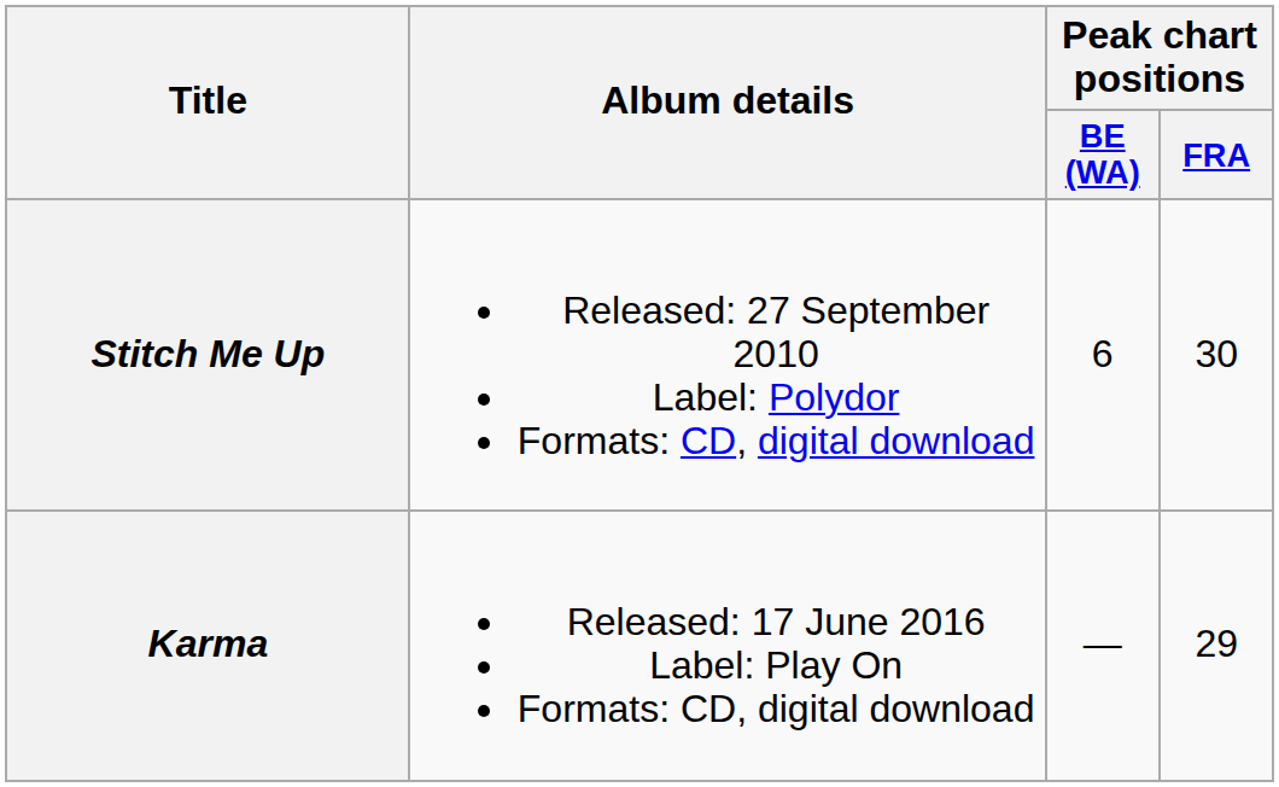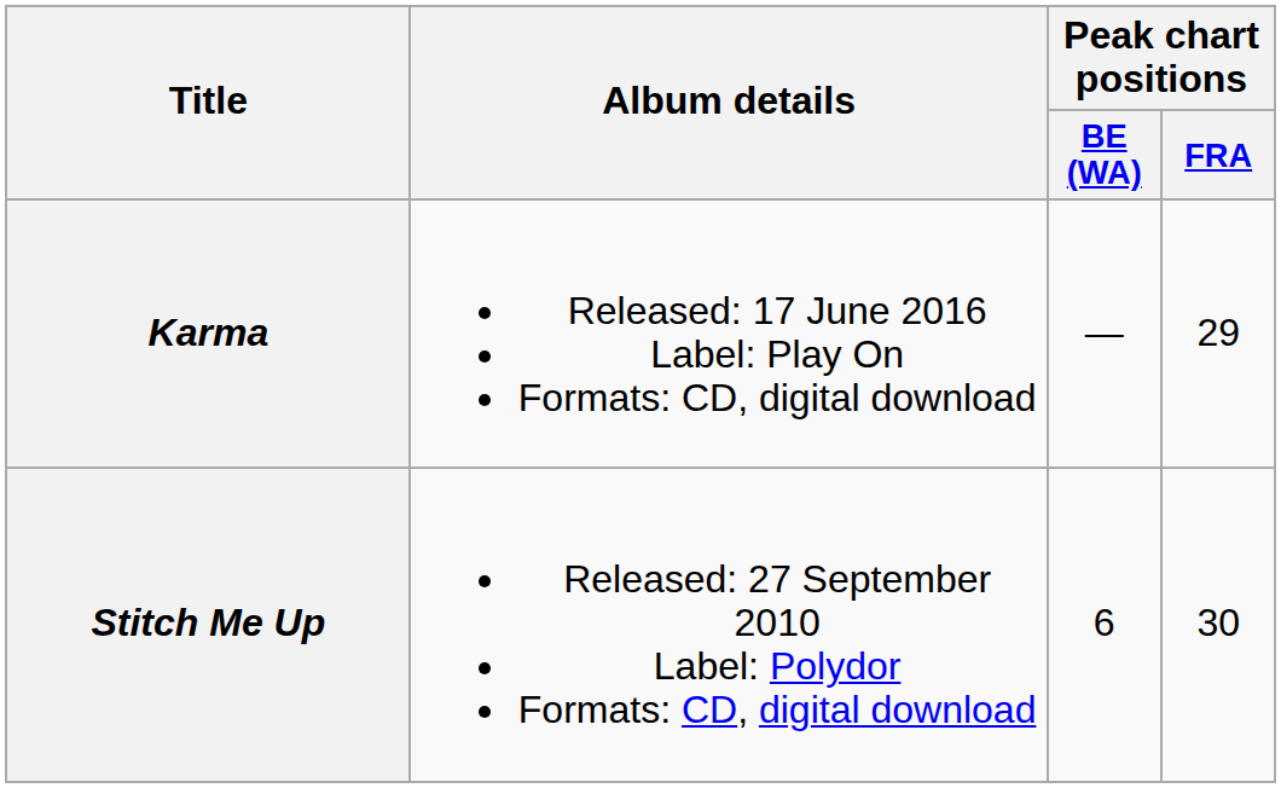 <table class="wikitable plainrowheaders" style="text-align:center;">
 <tr>
 <th scope="col" rowspan="2" style="width:10em;">Title</th>
 <th scope="col" rowspan="2" style="width:16em;">Album details</th>
 <th scope="col" colspan="2">Peak chart positions</th>
 </tr>
 <tr>
 <th scope="col" style="width:3em;font-size:85%;"><a href='#'>BE<br>(WA)</a><br></th>
 <th scope="col" style="width:3em;font-size:85%;"><a href='#'>FRA</a><br></th>
 </tr>
 <tr>
+<th scope="row"><em>Karma</em></th>
+<td><br><ul><li>Released: 17 June 2016</li><li>Label: Play On</li><li>Formats: CD, digital download</li></ul></td>
+<td>—</td>
+<td>29</td>
+</tr>
+<tr>
 <th scope="row"><em>Stitch Me Up</em></th>
 <td><br><ul><li>Released: 27 September 2010</li><li>Label: <a href='#'>Polydor</a></li><li>Formats: <a href='#'>CD</a>, <a href='#'>digital download</a></li></ul></td>
 <td>6</td>
 <td>30</td>
 </tr>
-<tr>
-<th scope="row"><em>Karma</em></th>
-<td><br><ul><li>Released: 17 June 2016</li><li>Label: Play On</li><li>Formats: CD, digital download</li></ul></td>
-<td>—</td>
-<td>29</td>
-</tr>
 </table>
